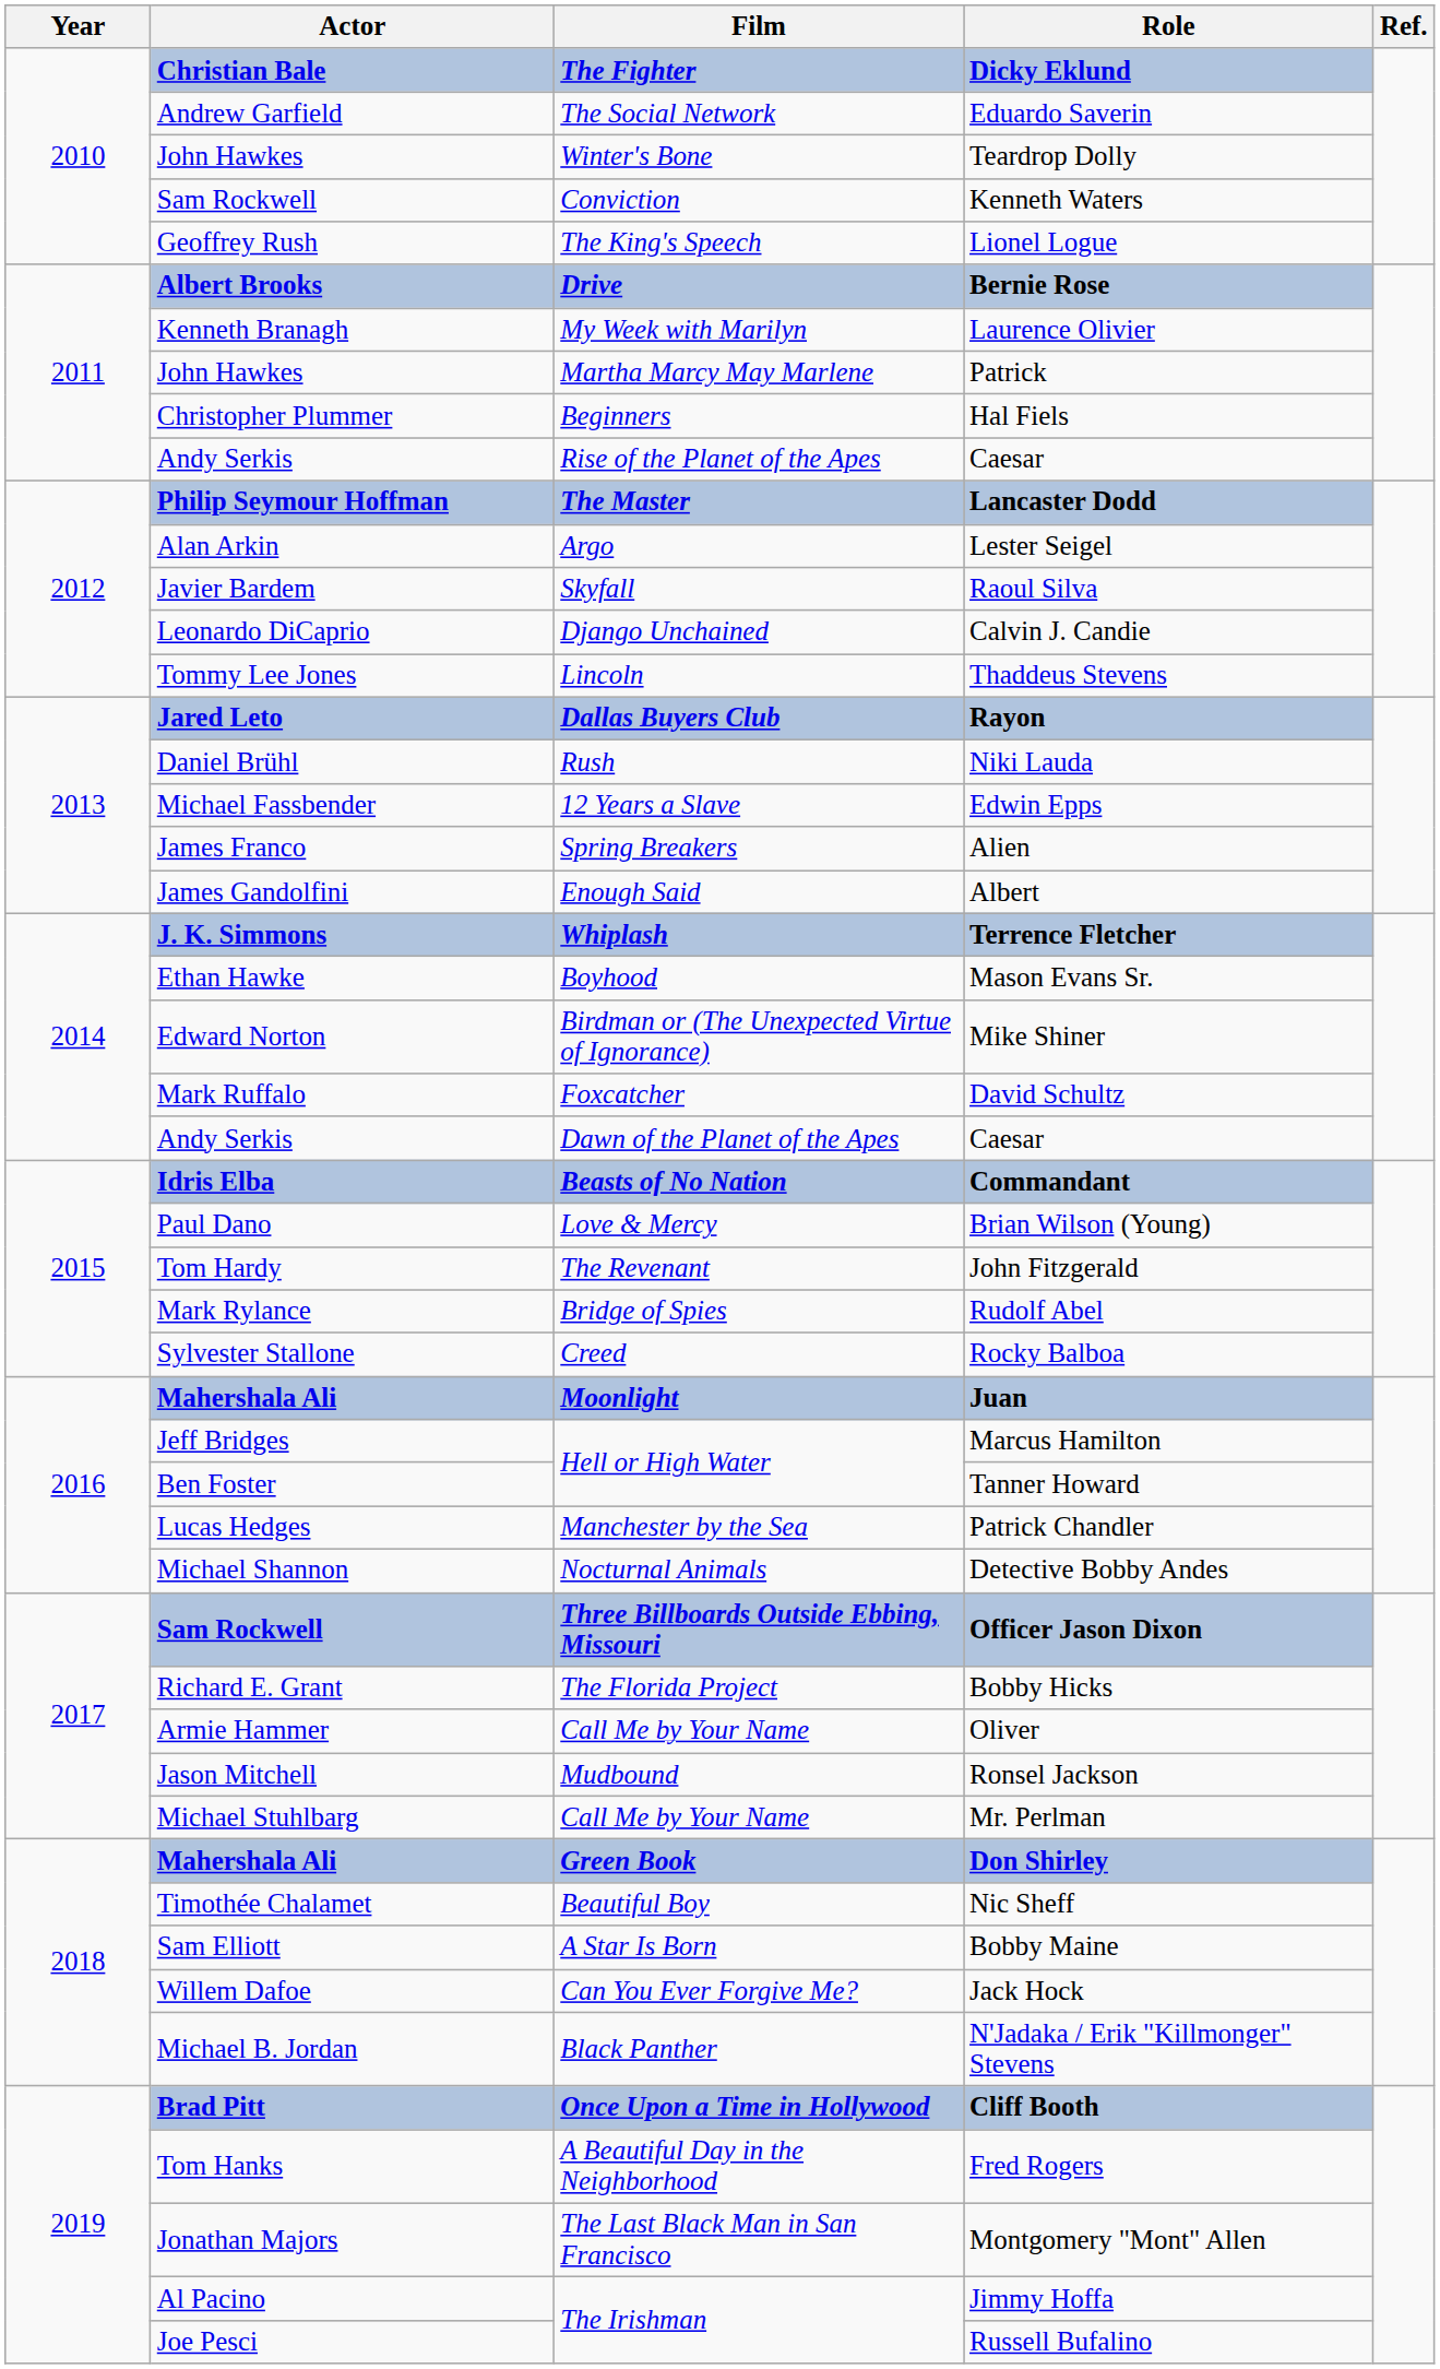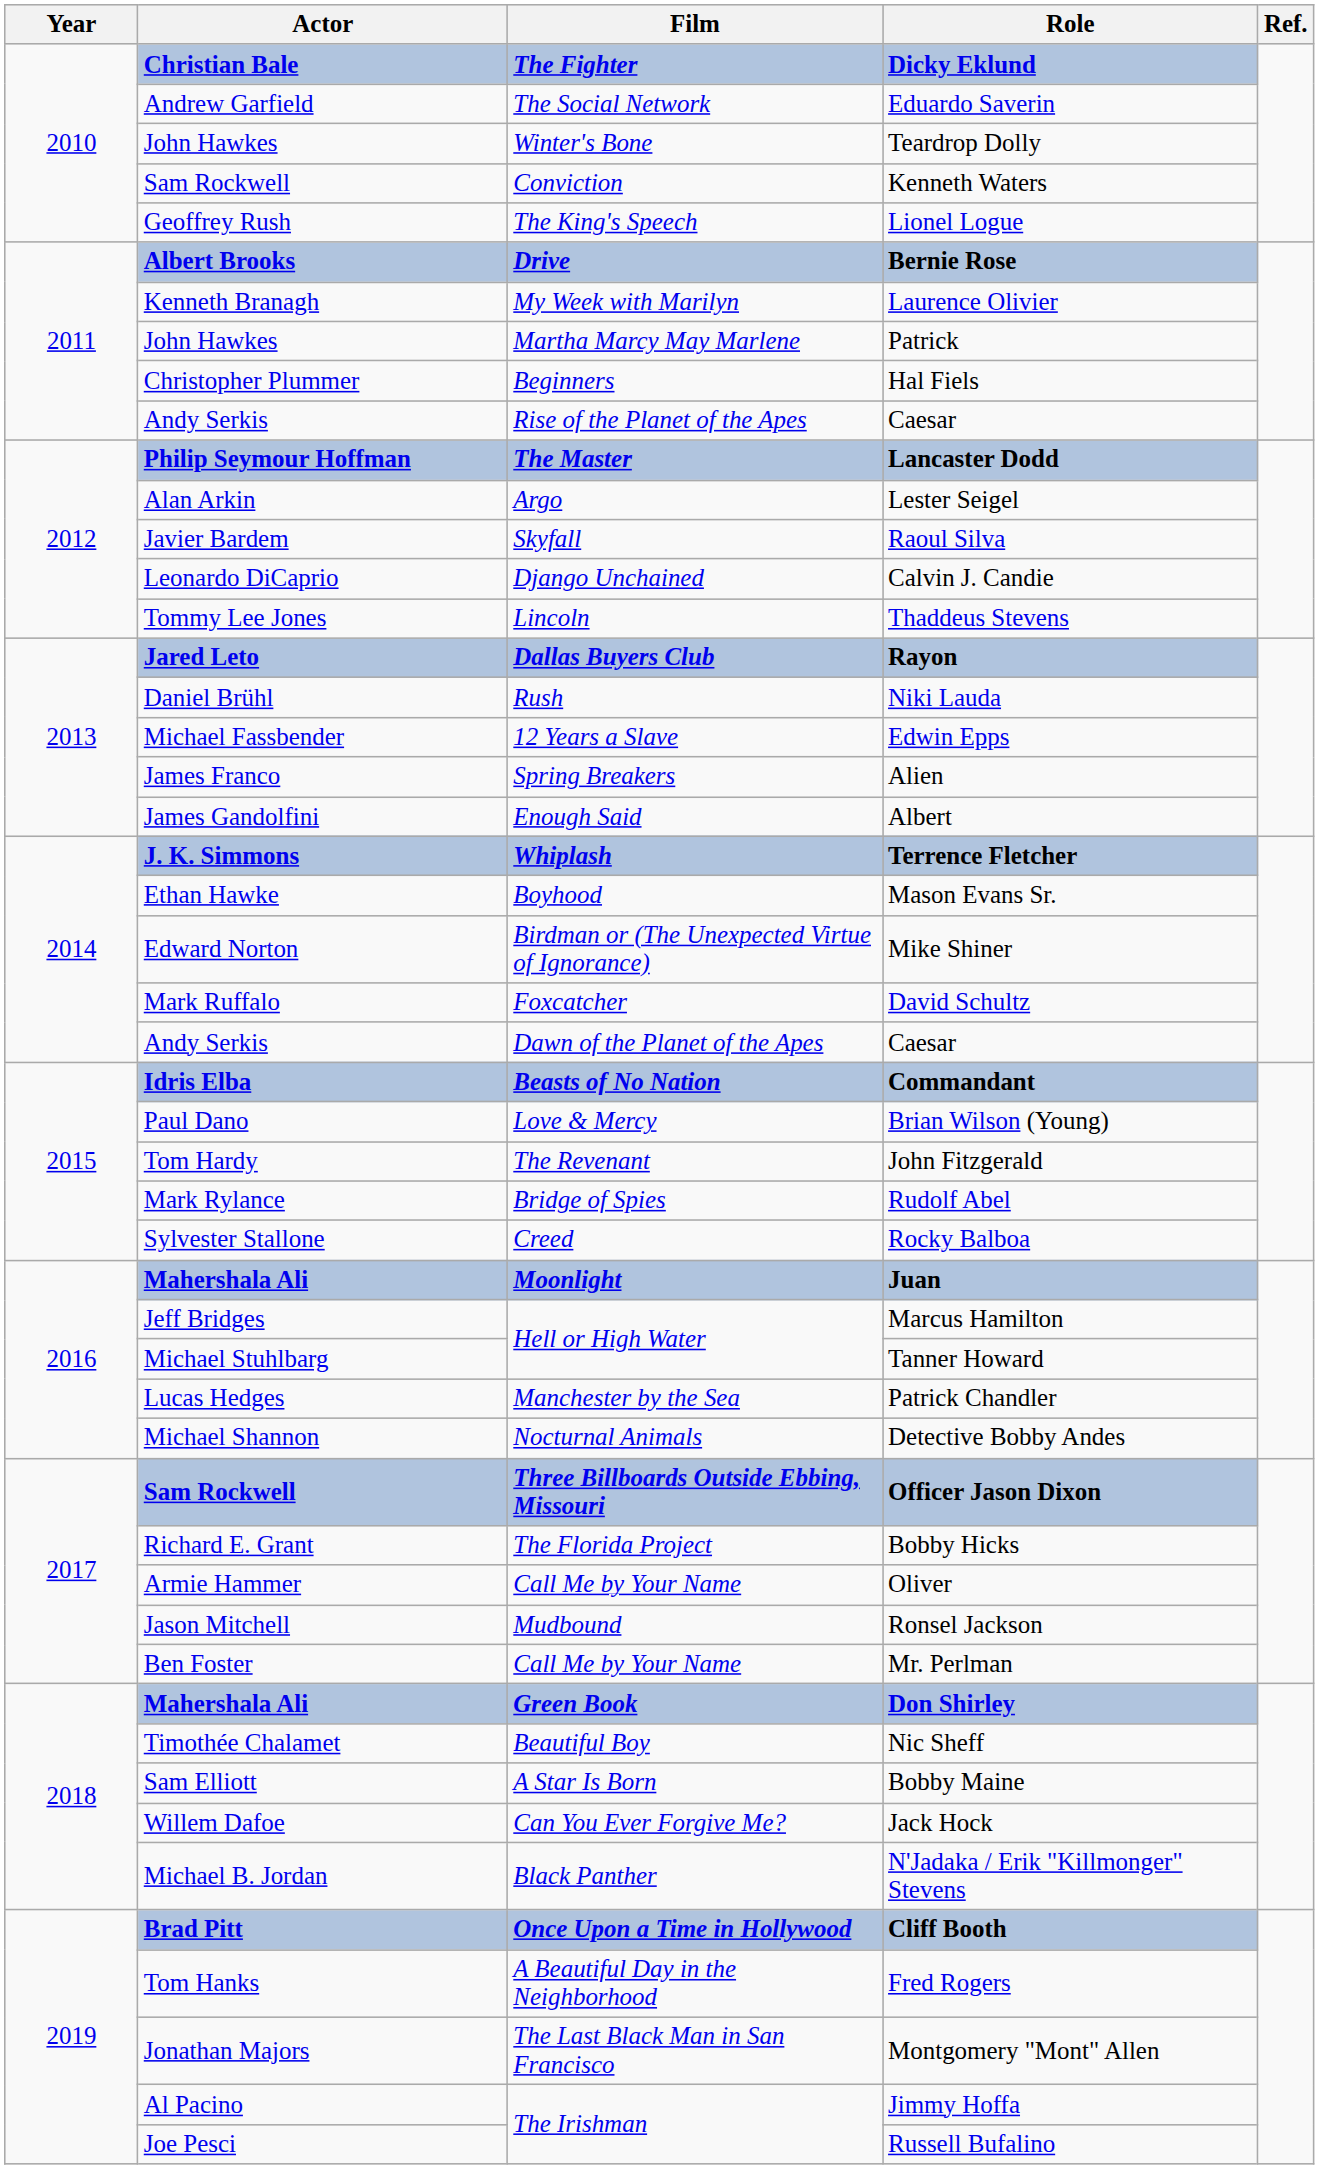 <table class="wikitable" width="95%" cellpadding="5">
 <tr>
 <th width="100"><strong>Year</strong></th>
 <th width="300"><strong>Actor</strong></th>
 <th width="300"><strong>Film</strong></th>
 <th width="300"><strong>Role</strong></th>
 <th>Ref.</th>
 </tr>
 <tr>
 <td rowspan="5" style="text-align:center;"><a href='#'>2010</a></td>
 <td style="background:#B0C4DE;"><strong><a href='#'>Christian Bale</a></strong></td>
 <td style="background:#B0C4DE;"><strong><em><a href='#'>The Fighter</a></em></strong></td>
 <td style="background:#B0C4DE;"><strong><a href='#'>Dicky Eklund</a></strong></td>
 <td rowspan="5"></td>
 </tr>
 <tr>
 <td><a href='#'>Andrew Garfield</a></td>
 <td><em><a href='#'>The Social Network</a></em></td>
 <td><a href='#'>Eduardo Saverin</a></td>
 </tr>
 <tr>
 <td><a href='#'>John Hawkes</a></td>
 <td><em><a href='#'>Winter's Bone</a></em></td>
 <td>Teardrop Dolly</td>
 </tr>
 <tr>
 <td><a href='#'>Sam Rockwell</a></td>
 <td><em><a href='#'>Conviction</a></em></td>
 <td>Kenneth Waters</td>
 </tr>
 <tr>
 <td><a href='#'>Geoffrey Rush</a></td>
 <td><em><a href='#'>The King's Speech</a></em></td>
 <td><a href='#'>Lionel Logue</a></td>
 </tr>
 <tr>
 <td rowspan="5" style="text-align:center;"><a href='#'>2011</a></td>
 <td style="background:#B0C4DE;"><strong><a href='#'>Albert Brooks</a></strong></td>
 <td style="background:#B0C4DE;"><strong><em><a href='#'>Drive</a></em></strong></td>
 <td style="background:#B0C4DE;"><strong>Bernie Rose</strong></td>
 <td rowspan="5"></td>
 </tr>
 <tr>
 <td><a href='#'>Kenneth Branagh</a></td>
 <td><em><a href='#'>My Week with Marilyn</a></em></td>
 <td><a href='#'>Laurence Olivier</a></td>
 </tr>
 <tr>
 <td><a href='#'>John Hawkes</a></td>
 <td><em><a href='#'>Martha Marcy May Marlene</a></em></td>
 <td>Patrick</td>
 </tr>
 <tr>
 <td><a href='#'>Christopher Plummer</a></td>
 <td><em><a href='#'>Beginners</a></em></td>
 <td>Hal Fiels</td>
 </tr>
 <tr>
 <td><a href='#'>Andy Serkis</a></td>
 <td><em><a href='#'>Rise of the Planet of the Apes</a></em></td>
 <td>Caesar</td>
 </tr>
 <tr>
 <td rowspan="5" style="text-align:center;"><a href='#'>2012</a></td>
 <td style="background:#B0C4DE;"><strong><a href='#'>Philip Seymour Hoffman</a></strong></td>
 <td style="background:#B0C4DE;"><strong><em><a href='#'>The Master</a></em></strong></td>
 <td style="background:#B0C4DE;"><strong>Lancaster Dodd</strong></td>
 <td rowspan="5"></td>
 </tr>
 <tr>
 <td><a href='#'>Alan Arkin</a></td>
 <td><em><a href='#'>Argo</a></em></td>
 <td>Lester Seigel</td>
 </tr>
 <tr>
 <td><a href='#'>Javier Bardem</a></td>
 <td><em><a href='#'>Skyfall</a></em></td>
 <td><a href='#'>Raoul Silva</a></td>
 </tr>
 <tr>
 <td><a href='#'>Leonardo DiCaprio</a></td>
 <td><em><a href='#'>Django Unchained</a></em></td>
 <td>Calvin J. Candie</td>
 </tr>
 <tr>
 <td><a href='#'>Tommy Lee Jones</a></td>
 <td><em><a href='#'>Lincoln</a></em></td>
 <td><a href='#'>Thaddeus Stevens</a></td>
 </tr>
 <tr>
 <td rowspan="5" style="text-align:center;"><a href='#'>2013</a></td>
 <td style="background:#B0C4DE;"><strong><a href='#'>Jared Leto</a></strong></td>
 <td style="background:#B0C4DE;"><strong><em><a href='#'>Dallas Buyers Club</a></em></strong></td>
 <td style="background:#B0C4DE;"><strong>Rayon</strong></td>
 <td rowspan="5"></td>
 </tr>
 <tr>
 <td><a href='#'>Daniel Brühl</a></td>
 <td><em><a href='#'>Rush</a></em></td>
 <td><a href='#'>Niki Lauda</a></td>
 </tr>
 <tr>
 <td><a href='#'>Michael Fassbender</a></td>
 <td><em><a href='#'>12 Years a Slave</a></em></td>
 <td><a href='#'>Edwin Epps</a></td>
 </tr>
 <tr>
 <td><a href='#'>James Franco</a></td>
 <td><em><a href='#'>Spring Breakers</a></em></td>
 <td>Alien</td>
 </tr>
 <tr>
 <td><a href='#'>James Gandolfini</a></td>
 <td><em><a href='#'>Enough Said</a></em></td>
 <td>Albert</td>
 </tr>
 <tr>
 <td rowspan="5" style="text-align:center;"><a href='#'>2014</a></td>
 <td style="background:#B0C4DE;"><strong><a href='#'>J. K. Simmons</a></strong></td>
 <td style="background:#B0C4DE;"><strong><em><a href='#'>Whiplash</a></em></strong></td>
 <td style="background:#B0C4DE;"><strong>Terrence Fletcher</strong></td>
 <td rowspan="5"></td>
 </tr>
 <tr>
 <td><a href='#'>Ethan Hawke</a></td>
 <td><em><a href='#'>Boyhood</a></em></td>
 <td>Mason Evans Sr.</td>
 </tr>
 <tr>
 <td><a href='#'>Edward Norton</a></td>
 <td><em><a href='#'>Birdman or (The Unexpected Virtue of Ignorance)</a></em></td>
 <td>Mike Shiner</td>
 </tr>
 <tr>
 <td><a href='#'>Mark Ruffalo</a></td>
 <td><em><a href='#'>Foxcatcher</a></em></td>
 <td><a href='#'>David Schultz</a></td>
 </tr>
 <tr>
 <td><a href='#'>Andy Serkis</a></td>
 <td><em><a href='#'>Dawn of the Planet of the Apes</a></em></td>
 <td>Caesar</td>
 </tr>
 <tr>
 <td rowspan="5" style="text-align:center;"><a href='#'>2015</a></td>
 <td style="background:#B0C4DE;"><strong><a href='#'>Idris Elba</a></strong></td>
 <td style="background:#B0C4DE;"><strong><em><a href='#'>Beasts of No Nation</a></em></strong></td>
 <td style="background:#B0C4DE;"><strong>Commandant</strong></td>
 <td rowspan="5"></td>
 </tr>
 <tr>
 <td><a href='#'>Paul Dano</a></td>
 <td><em><a href='#'>Love & Mercy</a></em></td>
 <td><a href='#'>Brian Wilson</a> (Young)</td>
 </tr>
 <tr>
 <td><a href='#'>Tom Hardy</a></td>
 <td><em><a href='#'>The Revenant</a></em></td>
 <td>John Fitzgerald</td>
 </tr>
 <tr>
 <td><a href='#'>Mark Rylance</a></td>
 <td><em><a href='#'>Bridge of Spies</a></em></td>
 <td><a href='#'>Rudolf Abel</a></td>
 </tr>
 <tr>
 <td><a href='#'>Sylvester Stallone</a></td>
 <td><em><a href='#'>Creed</a></em></td>
 <td><a href='#'>Rocky Balboa</a></td>
 </tr>
 <tr>
 <td rowspan="5" style="text-align:center;"><a href='#'>2016</a></td>
 <td style="background:#B0C4DE;"><strong><a href='#'>Mahershala Ali</a></strong></td>
 <td style="background:#B0C4DE;"><strong><em><a href='#'>Moonlight</a></em></strong></td>
 <td style="background:#B0C4DE;"><strong>Juan</strong></td>
 <td rowspan="5"></td>
 </tr>
 <tr>
 <td><a href='#'>Jeff Bridges</a></td>
 <td rowspan="2"><em><a href='#'>Hell or High Water</a></em></td>
 <td>Marcus Hamilton</td>
 </tr>
 <tr>
-<td><a href='#'>Ben Foster</a></td>
+<td><a href='#'>Michael Stuhlbarg</a></td>
 <td>Tanner Howard</td>
 </tr>
 <tr>
 <td><a href='#'>Lucas Hedges</a></td>
 <td><em><a href='#'>Manchester by the Sea</a></em></td>
 <td>Patrick Chandler</td>
 </tr>
 <tr>
 <td><a href='#'>Michael Shannon</a></td>
 <td><em><a href='#'>Nocturnal Animals</a></em></td>
 <td>Detective Bobby Andes</td>
 </tr>
 <tr>
 <td rowspan="5" style="text-align:center;"><a href='#'>2017</a></td>
 <td style="background:#B0C4DE;"><strong><a href='#'>Sam Rockwell</a></strong></td>
 <td style="background:#B0C4DE;"><strong><em><a href='#'>Three Billboards Outside Ebbing, Missouri</a></em></strong></td>
 <td style="background:#B0C4DE;"><strong>Officer Jason Dixon</strong></td>
 <td rowspan="5"></td>
 </tr>
 <tr>
 <td><a href='#'>Richard E. Grant</a></td>
 <td><em><a href='#'>The Florida Project</a></em></td>
 <td>Bobby Hicks</td>
 </tr>
 <tr>
 <td><a href='#'>Armie Hammer</a></td>
 <td><em><a href='#'>Call Me by Your Name</a></em></td>
 <td>Oliver</td>
 </tr>
 <tr>
 <td><a href='#'>Jason Mitchell</a></td>
 <td><em><a href='#'>Mudbound</a></em></td>
 <td>Ronsel Jackson</td>
 </tr>
 <tr>
-<td><a href='#'>Michael Stuhlbarg</a></td>
+<td><a href='#'>Ben Foster</a></td>
 <td><em><a href='#'>Call Me by Your Name</a></em></td>
 <td>Mr. Perlman</td>
 </tr>
 <tr>
 <td rowspan="5" style="text-align:center;"><a href='#'>2018</a></td>
 <td style="background:#B0C4DE;"><strong><a href='#'>Mahershala Ali</a></strong></td>
 <td style="background:#B0C4DE;"><strong><em><a href='#'>Green Book</a></em></strong></td>
 <td style="background:#B0C4DE;"><strong><a href='#'>Don Shirley</a></strong></td>
 <td rowspan="5"></td>
 </tr>
 <tr>
 <td><a href='#'>Timothée Chalamet</a></td>
 <td><em><a href='#'>Beautiful Boy</a></em></td>
 <td>Nic Sheff</td>
 </tr>
 <tr>
 <td><a href='#'>Sam Elliott</a></td>
 <td><em><a href='#'>A Star Is Born</a></em></td>
 <td>Bobby Maine</td>
 </tr>
 <tr>
 <td><a href='#'>Willem Dafoe</a></td>
 <td><em><a href='#'>Can You Ever Forgive Me?</a></em></td>
 <td>Jack Hock</td>
 </tr>
 <tr>
 <td><a href='#'>Michael B. Jordan</a></td>
 <td><em><a href='#'>Black Panther</a></em></td>
 <td><a href='#'>N'Jadaka / Erik "Killmonger" Stevens</a></td>
 </tr>
 <tr>
 <td rowspan="6" style="text-align:center;"><a href='#'>2019</a></td>
 <td style="background:#B0C4DE;"><strong><a href='#'>Brad Pitt</a></strong></td>
 <td style="background:#B0C4DE;"><strong><em><a href='#'>Once Upon a Time in Hollywood</a></em></strong></td>
 <td style="background:#B0C4DE;"><strong>Cliff Booth</strong></td>
 <td rowspan="5"></td>
 </tr>
 <tr>
 <td><a href='#'>Tom Hanks</a></td>
 <td><em><a href='#'>A Beautiful Day in the Neighborhood</a></em></td>
 <td><a href='#'>Fred Rogers</a></td>
 </tr>
 <tr>
 <td><a href='#'>Jonathan Majors</a></td>
 <td><em><a href='#'>The Last Black Man in San Francisco</a></em></td>
 <td>Montgomery "Mont" Allen</td>
 </tr>
 <tr>
 <td><a href='#'>Al Pacino</a></td>
 <td rowspan="2"><em><a href='#'>The Irishman</a></em></td>
 <td><a href='#'>Jimmy Hoffa</a></td>
 </tr>
 <tr>
 <td><a href='#'>Joe Pesci</a></td>
 <td><a href='#'>Russell Bufalino</a></td>
 </tr>
 </table>
